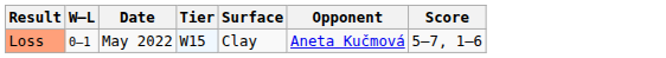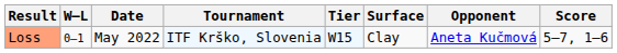 <table class="sortable wikitable">
 <tr>
 <th>Result</th>
 <th class="unsortable">W–L</th>
 <th>Date</th>
+<th>Tournament</th>
 <th>Tier</th>
 <th>Surface</th>
 <th>Opponent</th>
 <th class="unsortable">Score</th>
 </tr>
 <tr>
 <td style=background:#FFA07A>Loss</td>
 <td><small>0–1</small></td>
 <td>May 2022</td>
+<td style="background:#f0f8ff;">ITF Krško, Slovenia</td>
 <td style="background:#f0f8ff;">W15</td>
 <td>Clay</td>
 <td> <a href='#'>Aneta Kučmová</a></td>
 <td>5–7, 1–6</td>
 </tr>
 </table>
